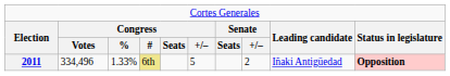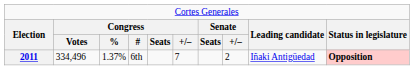 <table class="wikitable" style="font-size:97%; text-align:left;">
 <tr>
 <td colspan="10" align="center"><a href='#'>Cortes Generales</a></td>
 </tr>
 <tr>
 <th rowspan="2" width="75">Election</th>
 <th colspan="5">Congress</th>
 <th colspan="2">Senate</th>
 <th rowspan="2">Leading candidate</th>
 <th rowspan="2">Status in legislature</th>
 </tr>
 <tr>
 <th width="70">Votes</th>
 <th width="35">%</th>
 <th width="25">#</th>
 <th>Seats</th>
 <th width="35">+/–</th>
 <th>Seats</th>
 <th width="35">+/–</th>
 </tr>
 <tr>
 <th><a href='#'>2011</a></th>
 <td>334,496</td>
-<td>1.33%</td>
-<td style="background: khaki;">6th</td>
+<td>1.37%</td>
+<td>6th</td>
 <td></td>
-<td>5</td>
+<td>7</td>
 <td></td>
 <td>2</td>
 <td><a href='#'>Iñaki Antigüedad</a></td>
 <td style="background:#fcc;"><strong>Opposition</strong></td>
 </tr>
 </table>
